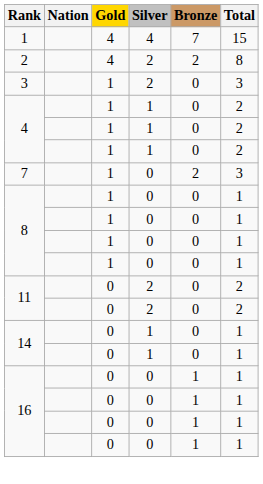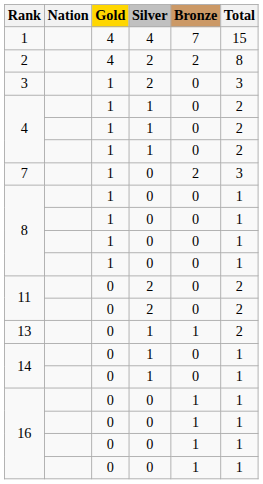 <table class="wikitable sortable" style="text-align:center">
 <tr>
 <th>Rank</th>
 <th>Nation</th>
 <th style="background-color:gold">Gold</th>
 <th style="background-color:silver">Silver</th>
 <th style="background-color:#cc9966">Bronze</th>
 <th>Total</th>
 </tr>
 <tr>
 <td>1</td>
 <td align=left></td>
 <td>4</td>
 <td>4</td>
 <td>7</td>
 <td>15</td>
 </tr>
 <tr>
 <td>2</td>
 <td align=left></td>
 <td>4</td>
 <td>2</td>
 <td>2</td>
 <td>8</td>
 </tr>
 <tr>
 <td>3</td>
 <td align=left></td>
 <td>1</td>
 <td>2</td>
 <td>0</td>
 <td>3</td>
 </tr>
 <tr>
 <td rowspan=3>4</td>
 <td align=left></td>
 <td>1</td>
 <td>1</td>
 <td>0</td>
 <td>2</td>
 </tr>
 <tr>
 <td align=left></td>
 <td>1</td>
 <td>1</td>
 <td>0</td>
 <td>2</td>
 </tr>
 <tr>
 <td align=left></td>
 <td>1</td>
 <td>1</td>
 <td>0</td>
 <td>2</td>
 </tr>
 <tr>
 <td>7</td>
 <td align=left></td>
 <td>1</td>
 <td>0</td>
 <td>2</td>
 <td>3</td>
 </tr>
 <tr>
 <td rowspan=4>8</td>
 <td align=left></td>
 <td>1</td>
 <td>0</td>
 <td>0</td>
 <td>1</td>
 </tr>
 <tr>
 <td align=left></td>
 <td>1</td>
 <td>0</td>
 <td>0</td>
 <td>1</td>
 </tr>
 <tr>
 <td align=left></td>
 <td>1</td>
 <td>0</td>
 <td>0</td>
 <td>1</td>
 </tr>
 <tr>
 <td align=left></td>
 <td>1</td>
 <td>0</td>
 <td>0</td>
 <td>1</td>
 </tr>
 <tr>
 <td rowspan=2>11</td>
 <td align=left></td>
 <td>0</td>
 <td>2</td>
 <td>0</td>
 <td>2</td>
 </tr>
 <tr>
 <td align=left></td>
 <td>0</td>
 <td>2</td>
 <td>0</td>
 <td>2</td>
 </tr>
 <tr>
+<td rowspan=1>13</td>
+<td align=left></td>
+<td>0</td>
+<td>1</td>
+<td>1</td>
+<td>2</td>
+</tr>
+<tr>
 <td rowspan=2>14</td>
 <td align=left></td>
 <td>0</td>
 <td>1</td>
 <td>0</td>
 <td>1</td>
 </tr>
 <tr>
 <td align=left></td>
 <td>0</td>
 <td>1</td>
 <td>0</td>
 <td>1</td>
 </tr>
 <tr>
 <td rowspan=4>16</td>
 <td align=left></td>
 <td>0</td>
 <td>0</td>
 <td>1</td>
 <td>1</td>
 </tr>
 <tr>
 <td align=left></td>
 <td>0</td>
 <td>0</td>
 <td>1</td>
 <td>1</td>
 </tr>
 <tr>
 <td align=left></td>
 <td>0</td>
 <td>0</td>
 <td>1</td>
 <td>1</td>
 </tr>
 <tr>
 <td align=left></td>
 <td>0</td>
 <td>0</td>
 <td>1</td>
 <td>1</td>
 </tr>
 </table>
